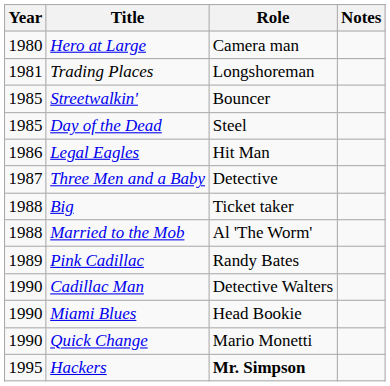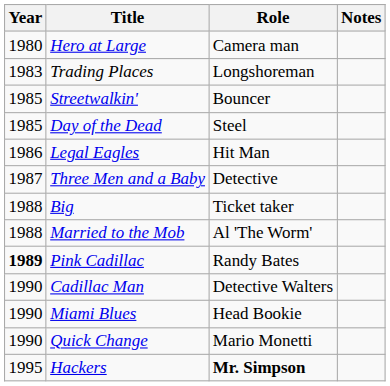 <table class="wikitable sortable">
 <tr>
 <th>Year</th>
 <th>Title</th>
 <th>Role</th>
 <th>Notes</th>
 </tr>
 <tr>
 <td>1980</td>
 <td><em><a href='#'>Hero at Large</a></em></td>
 <td>Camera man</td>
 <td></td>
 </tr>
 <tr>
-<td>1981</td>
+<td>1983</td>
 <td><em>Trading Places</em></td>
 <td>Longshoreman</td>
 <td></td>
 </tr>
 <tr>
 <td>1985</td>
 <td><em><a href='#'>Streetwalkin'</a></em></td>
 <td>Bouncer</td>
 <td></td>
 </tr>
 <tr>
 <td>1985</td>
 <td><em><a href='#'>Day of the Dead</a></em></td>
 <td>Steel</td>
 <td></td>
 </tr>
 <tr>
 <td>1986</td>
 <td><em><a href='#'>Legal Eagles</a></em></td>
 <td>Hit Man</td>
 <td></td>
 </tr>
 <tr>
 <td>1987</td>
 <td><em><a href='#'>Three Men and a Baby</a></em></td>
 <td>Detective</td>
 <td></td>
 </tr>
 <tr>
 <td>1988</td>
 <td><em><a href='#'>Big</a></em></td>
 <td>Ticket taker</td>
 <td></td>
 </tr>
 <tr>
 <td>1988</td>
 <td><em><a href='#'>Married to the Mob</a></em></td>
 <td>Al 'The Worm'</td>
 <td></td>
 </tr>
 <tr>
-<td>1989</td>
+<td><strong>1989</strong></td>
 <td><em><a href='#'>Pink Cadillac</a></em></td>
 <td>Randy Bates</td>
 <td></td>
 </tr>
 <tr>
 <td>1990</td>
 <td><em><a href='#'>Cadillac Man</a></em></td>
 <td>Detective Walters</td>
 <td></td>
 </tr>
 <tr>
 <td>1990</td>
 <td><em><a href='#'>Miami Blues</a></em></td>
 <td>Head Bookie</td>
 <td></td>
 </tr>
 <tr>
 <td>1990</td>
 <td><em><a href='#'>Quick Change</a></em></td>
 <td>Mario Monetti</td>
 <td></td>
 </tr>
 <tr>
 <td>1995</td>
 <td><em><a href='#'>Hackers</a></em></td>
 <td><strong>Mr. Simpson</strong></td>
 <td></td>
 </tr>
 </table>
